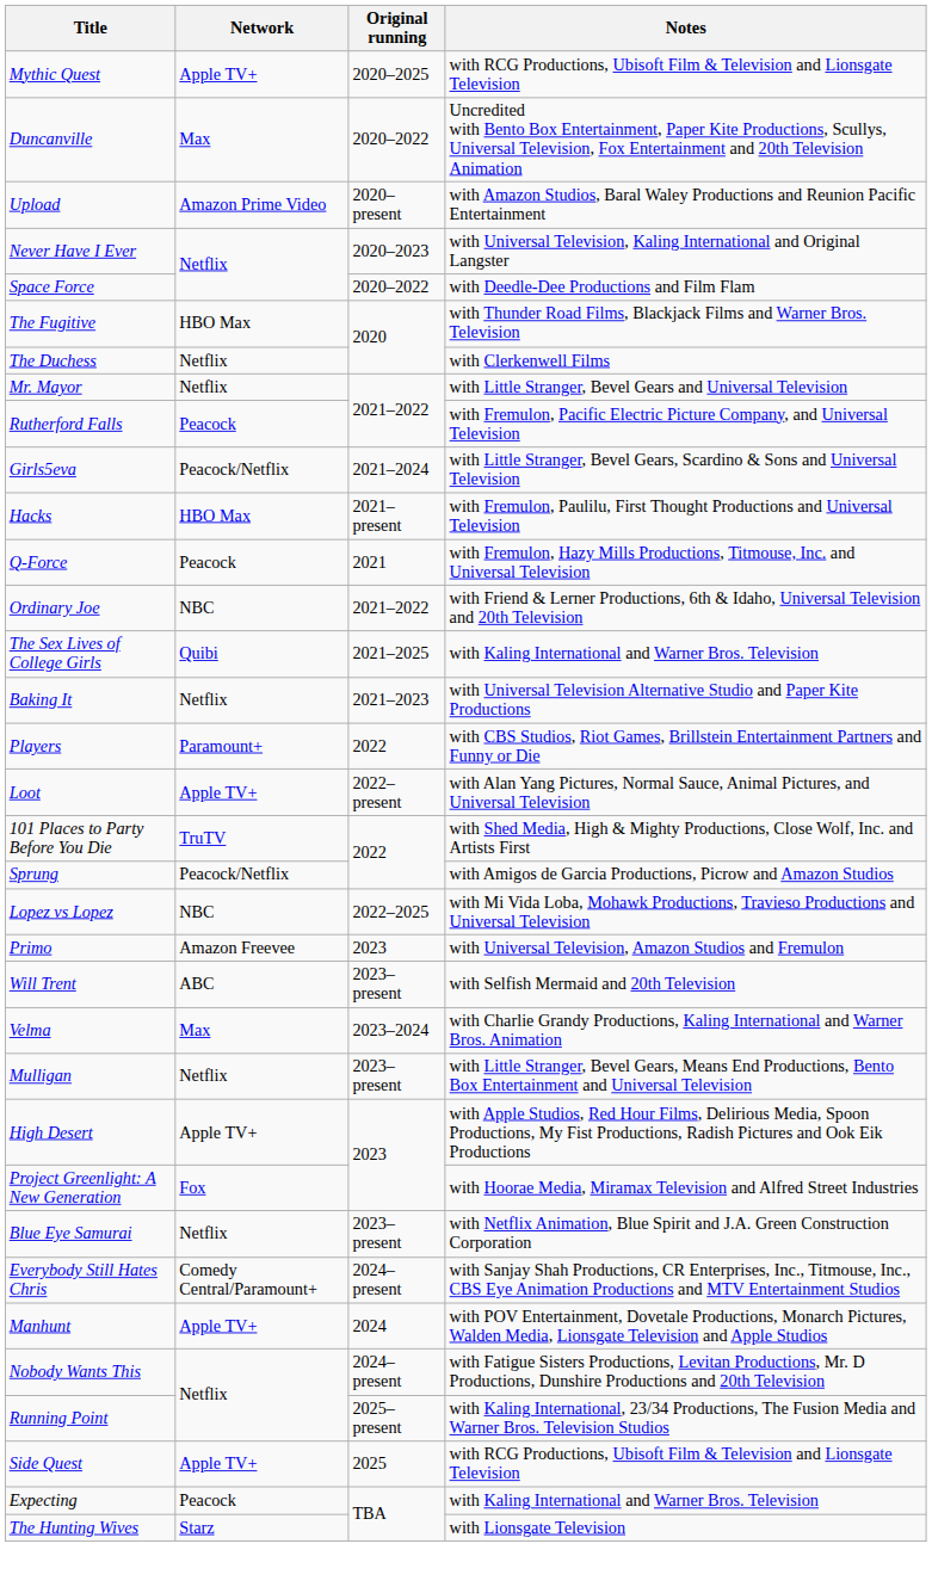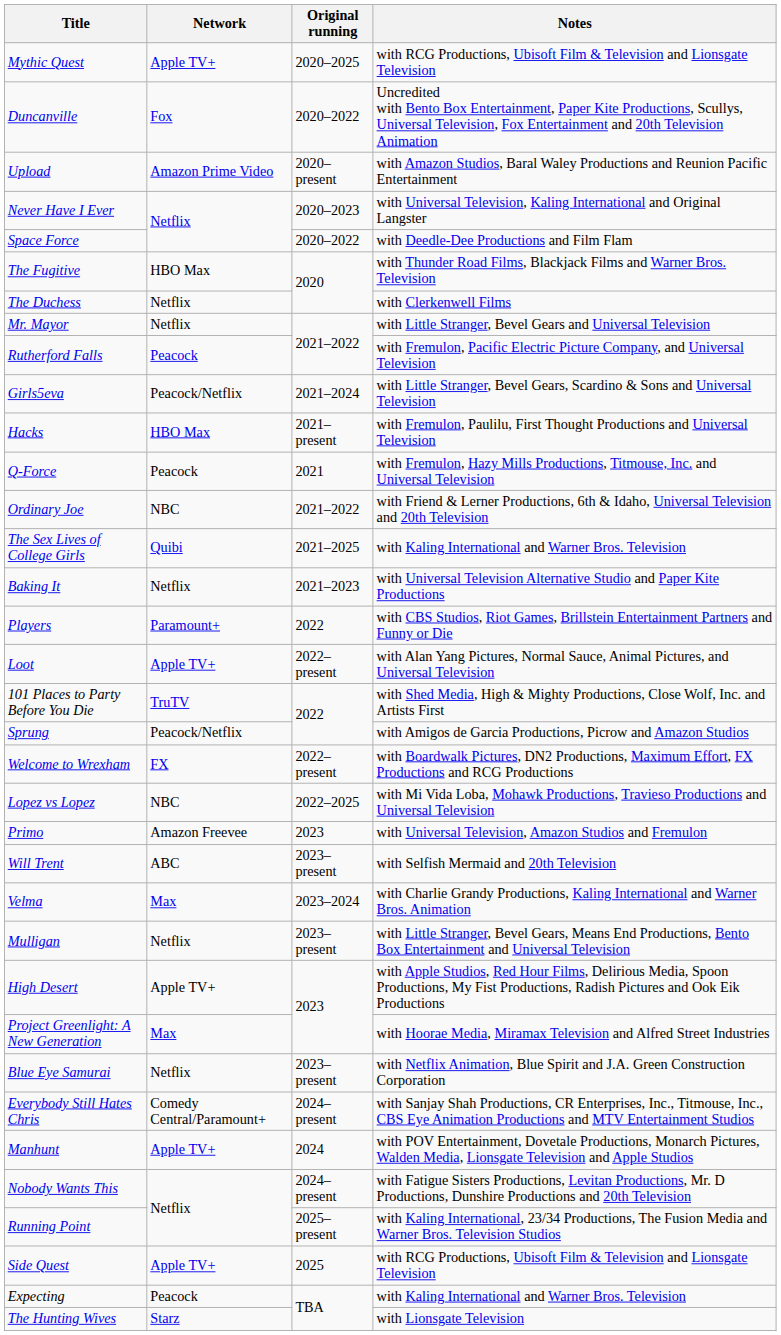 <table class="wikitable sortable">
 <tr>
 <th>Title</th>
 <th>Network</th>
 <th>Original running</th>
 <th>Notes</th>
 </tr>
 <tr>
 <td><em><a href='#'>Mythic Quest</a></em></td>
 <td><a href='#'>Apple TV+</a></td>
 <td>2020–2025</td>
 <td>with RCG Productions, <a href='#'>Ubisoft Film & Television</a> and <a href='#'>Lionsgate Television</a></td>
 </tr>
 <tr>
 <td><em><a href='#'>Duncanville</a></em></td>
-<td><a href='#'>Max</a></td>
+<td><a href='#'>Fox</a></td>
 <td>2020–2022</td>
 <td>Uncredited<br>with <a href='#'>Bento Box Entertainment</a>, <a href='#'>Paper Kite Productions</a>, Scullys, <a href='#'>Universal Television</a>, <a href='#'>Fox Entertainment</a> and <a href='#'>20th Television Animation</a></td>
 </tr>
 <tr>
 <td><em><a href='#'>Upload</a></em></td>
 <td><a href='#'>Amazon Prime Video</a></td>
 <td>2020–present</td>
 <td>with <a href='#'>Amazon Studios</a>, Baral Waley Productions and Reunion Pacific Entertainment</td>
 </tr>
 <tr>
 <td><em><a href='#'>Never Have I Ever</a></em></td>
 <td rowspan="2"><a href='#'>Netflix</a></td>
 <td>2020–2023</td>
 <td>with <a href='#'>Universal Television</a>, <a href='#'>Kaling International</a> and Original Langster</td>
 </tr>
 <tr>
 <td><em><a href='#'>Space Force</a></em></td>
 <td>2020–2022</td>
 <td>with <a href='#'>Deedle-Dee Productions</a> and Film Flam</td>
 </tr>
 <tr>
 <td><em><a href='#'>The Fugitive</a></em></td>
 <td>HBO Max</td>
 <td rowspan="2">2020</td>
 <td>with <a href='#'>Thunder Road Films</a>, Blackjack Films and <a href='#'>Warner Bros. Television</a></td>
 </tr>
 <tr>
 <td><em><a href='#'>The Duchess</a></em></td>
 <td>Netflix</td>
 <td>with <a href='#'>Clerkenwell Films</a></td>
 </tr>
 <tr>
 <td><em><a href='#'>Mr. Mayor</a></em></td>
 <td>Netflix</td>
 <td rowspan="2">2021–2022</td>
 <td>with <a href='#'>Little Stranger</a>, Bevel Gears and <a href='#'>Universal Television</a></td>
 </tr>
 <tr>
 <td><em><a href='#'>Rutherford Falls</a></em></td>
 <td><a href='#'>Peacock</a></td>
 <td>with <a href='#'>Fremulon</a>, <a href='#'>Pacific Electric Picture Company</a>, and <a href='#'>Universal Television</a></td>
 </tr>
 <tr>
 <td><em><a href='#'>Girls5eva</a></em></td>
 <td>Peacock/Netflix</td>
 <td>2021–2024</td>
 <td>with <a href='#'>Little Stranger</a>, Bevel Gears, Scardino & Sons and <a href='#'>Universal Television</a></td>
 </tr>
 <tr>
 <td><em><a href='#'>Hacks</a></em></td>
 <td><a href='#'>HBO Max</a></td>
 <td>2021–present</td>
 <td>with <a href='#'>Fremulon</a>, Paulilu, First Thought Productions and <a href='#'>Universal Television</a></td>
 </tr>
 <tr>
 <td><em><a href='#'>Q-Force</a></em></td>
 <td>Peacock</td>
 <td>2021</td>
 <td>with <a href='#'>Fremulon</a>, <a href='#'>Hazy Mills Productions</a>, <a href='#'>Titmouse, Inc.</a> and <a href='#'>Universal Television</a></td>
 </tr>
 <tr>
 <td><em><a href='#'>Ordinary Joe</a></em></td>
 <td>NBC</td>
 <td>2021–2022</td>
 <td>with Friend & Lerner Productions, 6th & Idaho, <a href='#'>Universal Television</a> and <a href='#'>20th Television</a></td>
 </tr>
 <tr>
 <td><em><a href='#'>The Sex Lives of College Girls</a></em></td>
 <td><a href='#'>Quibi</a></td>
 <td>2021–2025</td>
 <td>with <a href='#'>Kaling International</a> and <a href='#'>Warner Bros. Television</a></td>
 </tr>
 <tr>
 <td><em><a href='#'>Baking It</a></em></td>
 <td>Netflix</td>
 <td>2021–2023</td>
 <td>with <a href='#'>Universal Television Alternative Studio</a> and <a href='#'>Paper Kite Productions</a></td>
 </tr>
 <tr>
 <td><em><a href='#'>Players</a></em></td>
 <td><a href='#'>Paramount+</a></td>
 <td>2022</td>
 <td>with <a href='#'>CBS Studios</a>, <a href='#'>Riot Games</a>, <a href='#'>Brillstein Entertainment Partners</a> and <a href='#'>Funny or Die</a></td>
 </tr>
 <tr>
 <td><em><a href='#'>Loot</a></em></td>
 <td><a href='#'>Apple TV+</a></td>
 <td>2022–present</td>
 <td>with Alan Yang Pictures, Normal Sauce, Animal Pictures, and <a href='#'>Universal Television</a></td>
 </tr>
 <tr>
 <td><em>101 Places to Party Before You Die</em></td>
 <td><a href='#'>TruTV</a></td>
 <td rowspan="2">2022</td>
 <td>with <a href='#'>Shed Media</a>, High & Mighty Productions, Close Wolf, Inc. and Artists First</td>
 </tr>
 <tr>
 <td><em><a href='#'>Sprung</a></em></td>
 <td>Peacock/Netflix</td>
 <td>with Amigos de Garcia Productions, Picrow and <a href='#'>Amazon Studios</a></td>
 </tr>
 <tr>
+<td><em><a href='#'>Welcome to Wrexham</a></em></td>
+<td><a href='#'>FX</a></td>
+<td>2022–present</td>
+<td>with <a href='#'>Boardwalk Pictures</a>, DN2 Productions, <a href='#'>Maximum Effort</a>, <a href='#'>FX Productions</a> and RCG Productions</td>
+</tr>
+<tr>
 <td><em><a href='#'>Lopez vs Lopez</a></em></td>
 <td>NBC</td>
 <td>2022–2025</td>
 <td>with Mi Vida Loba, <a href='#'>Mohawk Productions</a>, <a href='#'>Travieso Productions</a> and <a href='#'>Universal Television</a></td>
 </tr>
 <tr>
 <td><em><a href='#'>Primo</a></em></td>
 <td>Amazon Freevee</td>
 <td>2023</td>
 <td>with <a href='#'>Universal Television</a>, <a href='#'>Amazon Studios</a> and <a href='#'>Fremulon</a></td>
 </tr>
 <tr>
 <td><em><a href='#'>Will Trent</a></em></td>
 <td>ABC</td>
 <td>2023–present</td>
 <td>with Selfish Mermaid and <a href='#'>20th Television</a></td>
 </tr>
 <tr>
 <td><em><a href='#'>Velma</a></em></td>
 <td><a href='#'>Max</a></td>
 <td>2023–2024</td>
 <td>with Charlie Grandy Productions, <a href='#'>Kaling International</a> and <a href='#'>Warner Bros. Animation</a></td>
 </tr>
 <tr>
 <td><em><a href='#'>Mulligan</a></em></td>
 <td>Netflix</td>
 <td>2023–present</td>
 <td>with <a href='#'>Little Stranger</a>, Bevel Gears, Means End Productions, <a href='#'>Bento Box Entertainment</a> and <a href='#'>Universal Television</a></td>
 </tr>
 <tr>
 <td><em><a href='#'>High Desert</a></em></td>
 <td>Apple TV+</td>
 <td rowspan="2">2023</td>
 <td>with <a href='#'>Apple Studios</a>, <a href='#'>Red Hour Films</a>, Delirious Media, Spoon Productions, My Fist Productions, Radish Pictures and Ook Eik Productions</td>
 </tr>
 <tr>
 <td><em><a href='#'>Project Greenlight: A New Generation</a></em></td>
-<td><a href='#'>Fox</a></td>
+<td><a href='#'>Max</a></td>
 <td>with <a href='#'>Hoorae Media</a>, <a href='#'>Miramax Television</a> and Alfred Street Industries</td>
 </tr>
 <tr>
 <td><em><a href='#'>Blue Eye Samurai</a></em></td>
 <td>Netflix</td>
 <td>2023–present</td>
 <td>with <a href='#'>Netflix Animation</a>, Blue Spirit and J.A. Green Construction Corporation</td>
 </tr>
 <tr>
 <td><em><a href='#'>Everybody Still Hates Chris</a></em></td>
 <td>Comedy Central/Paramount+</td>
 <td>2024–present</td>
 <td>with Sanjay Shah Productions, CR Enterprises, Inc., Titmouse, Inc., <a href='#'>CBS Eye Animation Productions</a> and <a href='#'>MTV Entertainment Studios</a></td>
 </tr>
 <tr>
 <td><em><a href='#'>Manhunt</a></em></td>
 <td><a href='#'>Apple TV+</a></td>
 <td>2024</td>
 <td>with POV Entertainment, Dovetale Productions, Monarch Pictures, <a href='#'>Walden Media</a>, <a href='#'>Lionsgate Television</a> and <a href='#'>Apple Studios</a></td>
 </tr>
 <tr>
 <td><em><a href='#'>Nobody Wants This</a></em></td>
 <td rowspan="2">Netflix</td>
 <td>2024–present</td>
 <td>with Fatigue Sisters Productions, <a href='#'>Levitan Productions</a>, Mr. D Productions, Dunshire Productions and <a href='#'>20th Television</a></td>
 </tr>
 <tr>
 <td><em><a href='#'>Running Point</a></em></td>
 <td>2025–present</td>
 <td>with <a href='#'>Kaling International</a>, 23/34 Productions, The Fusion Media and <a href='#'>Warner Bros. Television Studios</a></td>
 </tr>
 <tr>
 <td><em><a href='#'>Side Quest</a></em></td>
 <td><a href='#'>Apple TV+</a></td>
 <td>2025</td>
 <td>with RCG Productions, <a href='#'>Ubisoft Film & Television</a> and <a href='#'>Lionsgate Television</a></td>
 </tr>
 <tr>
 <td><em>Expecting</em></td>
 <td>Peacock</td>
 <td rowspan="2">TBA</td>
 <td>with <a href='#'>Kaling International</a> and <a href='#'>Warner Bros. Television</a></td>
 </tr>
 <tr>
 <td><em><a href='#'>The Hunting Wives</a></em></td>
 <td><a href='#'>Starz</a></td>
 <td>with <a href='#'>Lionsgate Television</a></td>
 </tr>
 </table>
